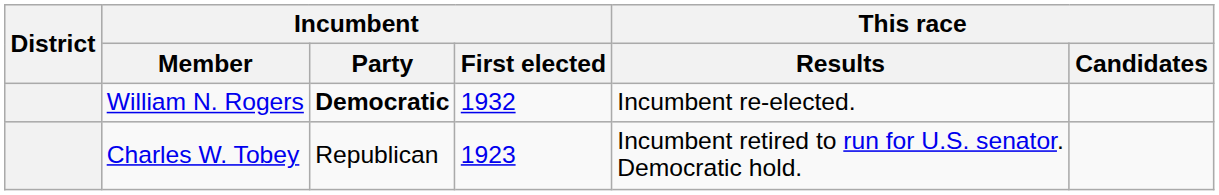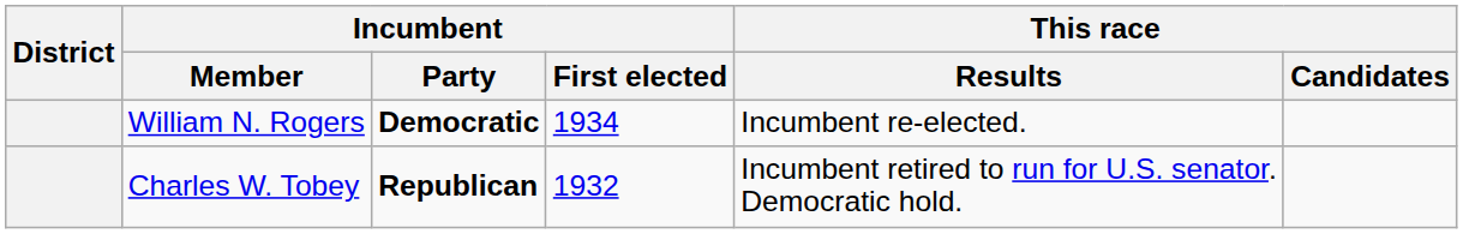 <table class=wikitable>
 <tr>
 <th rowspan=2>District</th>
 <th colspan=3>Incumbent</th>
 <th colspan=2>This race</th>
 </tr>
 <tr>
 <th>Member</th>
 <th>Party</th>
 <th>First elected</th>
 <th>Results</th>
 <th>Candidates</th>
 </tr>
 <tr>
 <th></th>
 <td><a href='#'>William N. Rogers</a></td>
 <td><strong>Democratic</strong></td>
-<td><a href='#'>1932</a></td>
+<td><a href='#'>1934</a></td>
 <td>Incumbent re-elected.</td>
 <td nowrap></td>
 </tr>
 <tr>
 <th></th>
 <td><a href='#'>Charles W. Tobey</a></td>
-<td>Republican</td>
-<td><a href='#'>1923</a></td>
+<td><strong>Republican</strong></td>
+<td><a href='#'>1932</a></td>
 <td>Incumbent retired to <a href='#'>run for U.S. senator</a>.<br>Democratic hold.</td>
 <td nowrap></td>
 </tr>
 </table>
